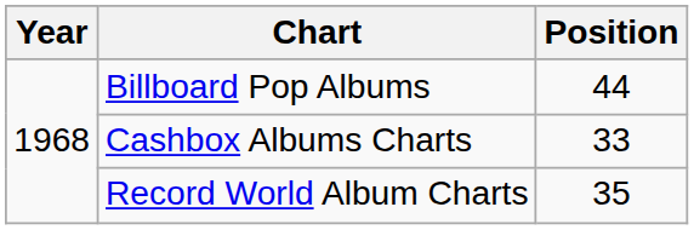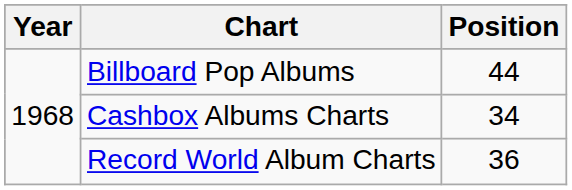 <table class="wikitable">
 <tr>
 <th>Year</th>
 <th>Chart</th>
 <th>Position</th>
 </tr>
 <tr>
 <td rowspan="3">1968</td>
 <td><a href='#'>Billboard</a> Pop Albums</td>
 <td align="center">44</td>
 </tr>
 <tr>
 <td><a href='#'>Cashbox</a> Albums Charts</td>
-<td align="center">33</td>
+<td align="center">34</td>
 </tr>
 <tr>
 <td><a href='#'>Record World</a> Album Charts</td>
-<td align="center">35</td>
+<td align="center">36</td>
 </tr>
 </table>
